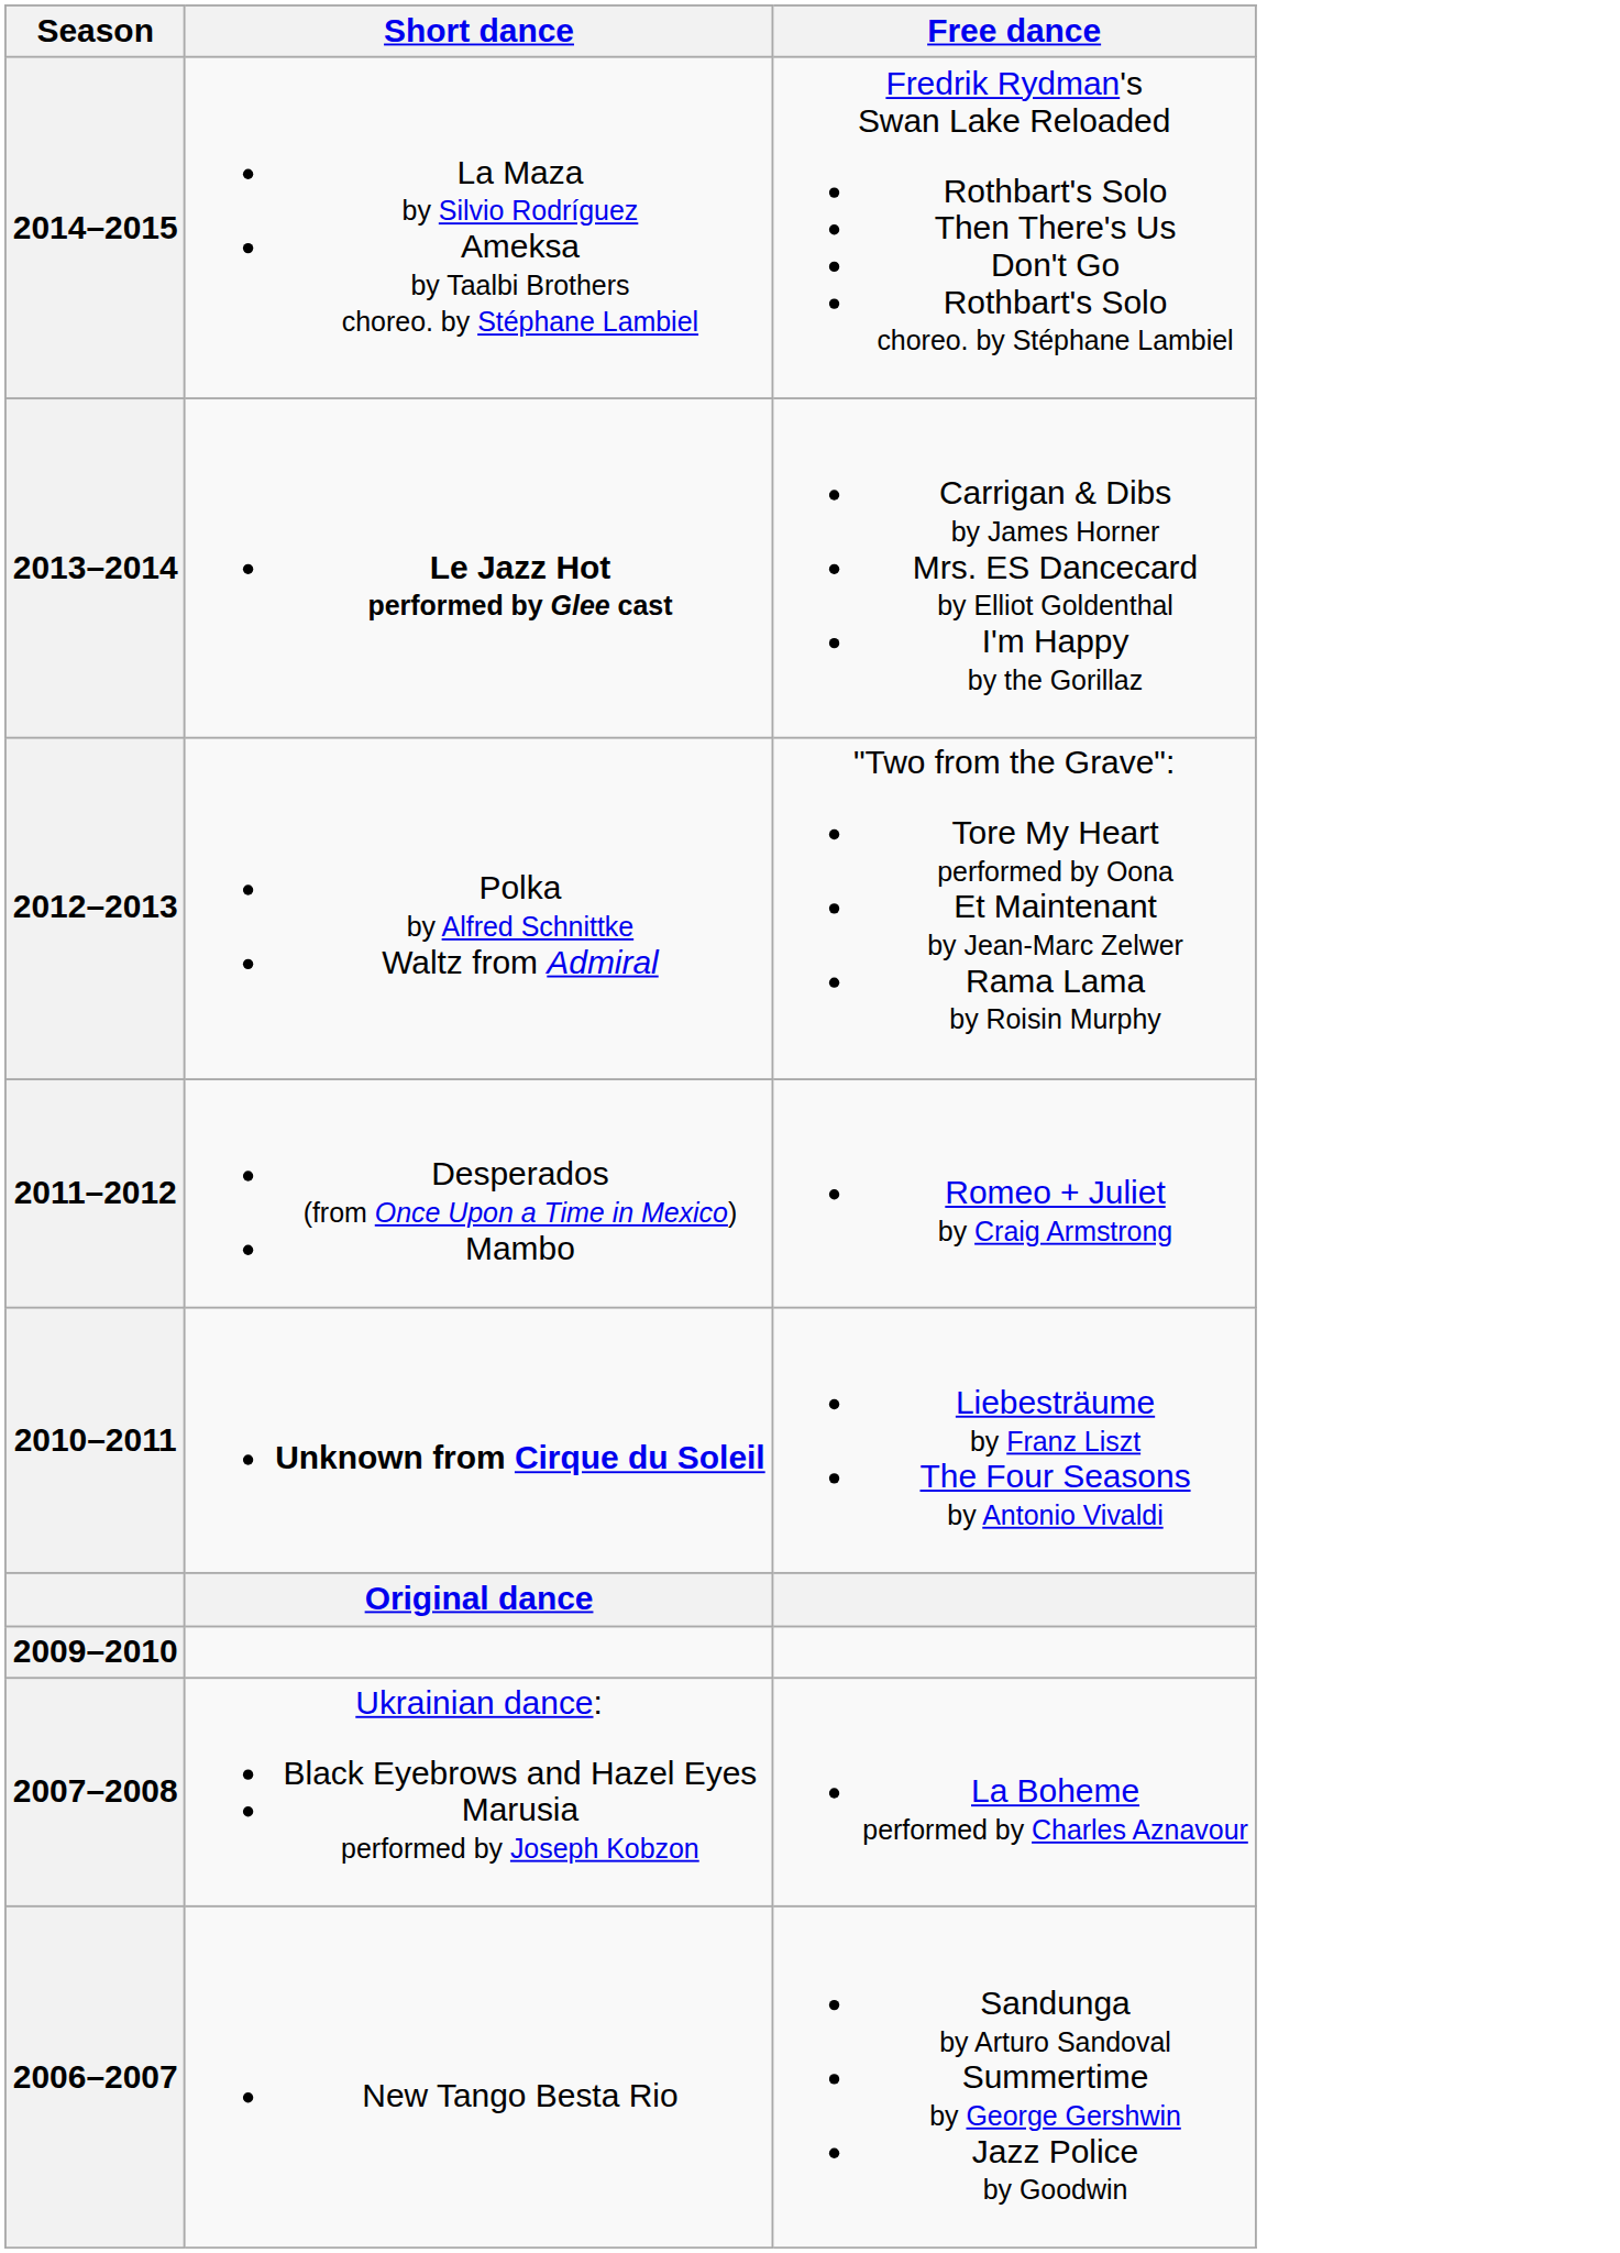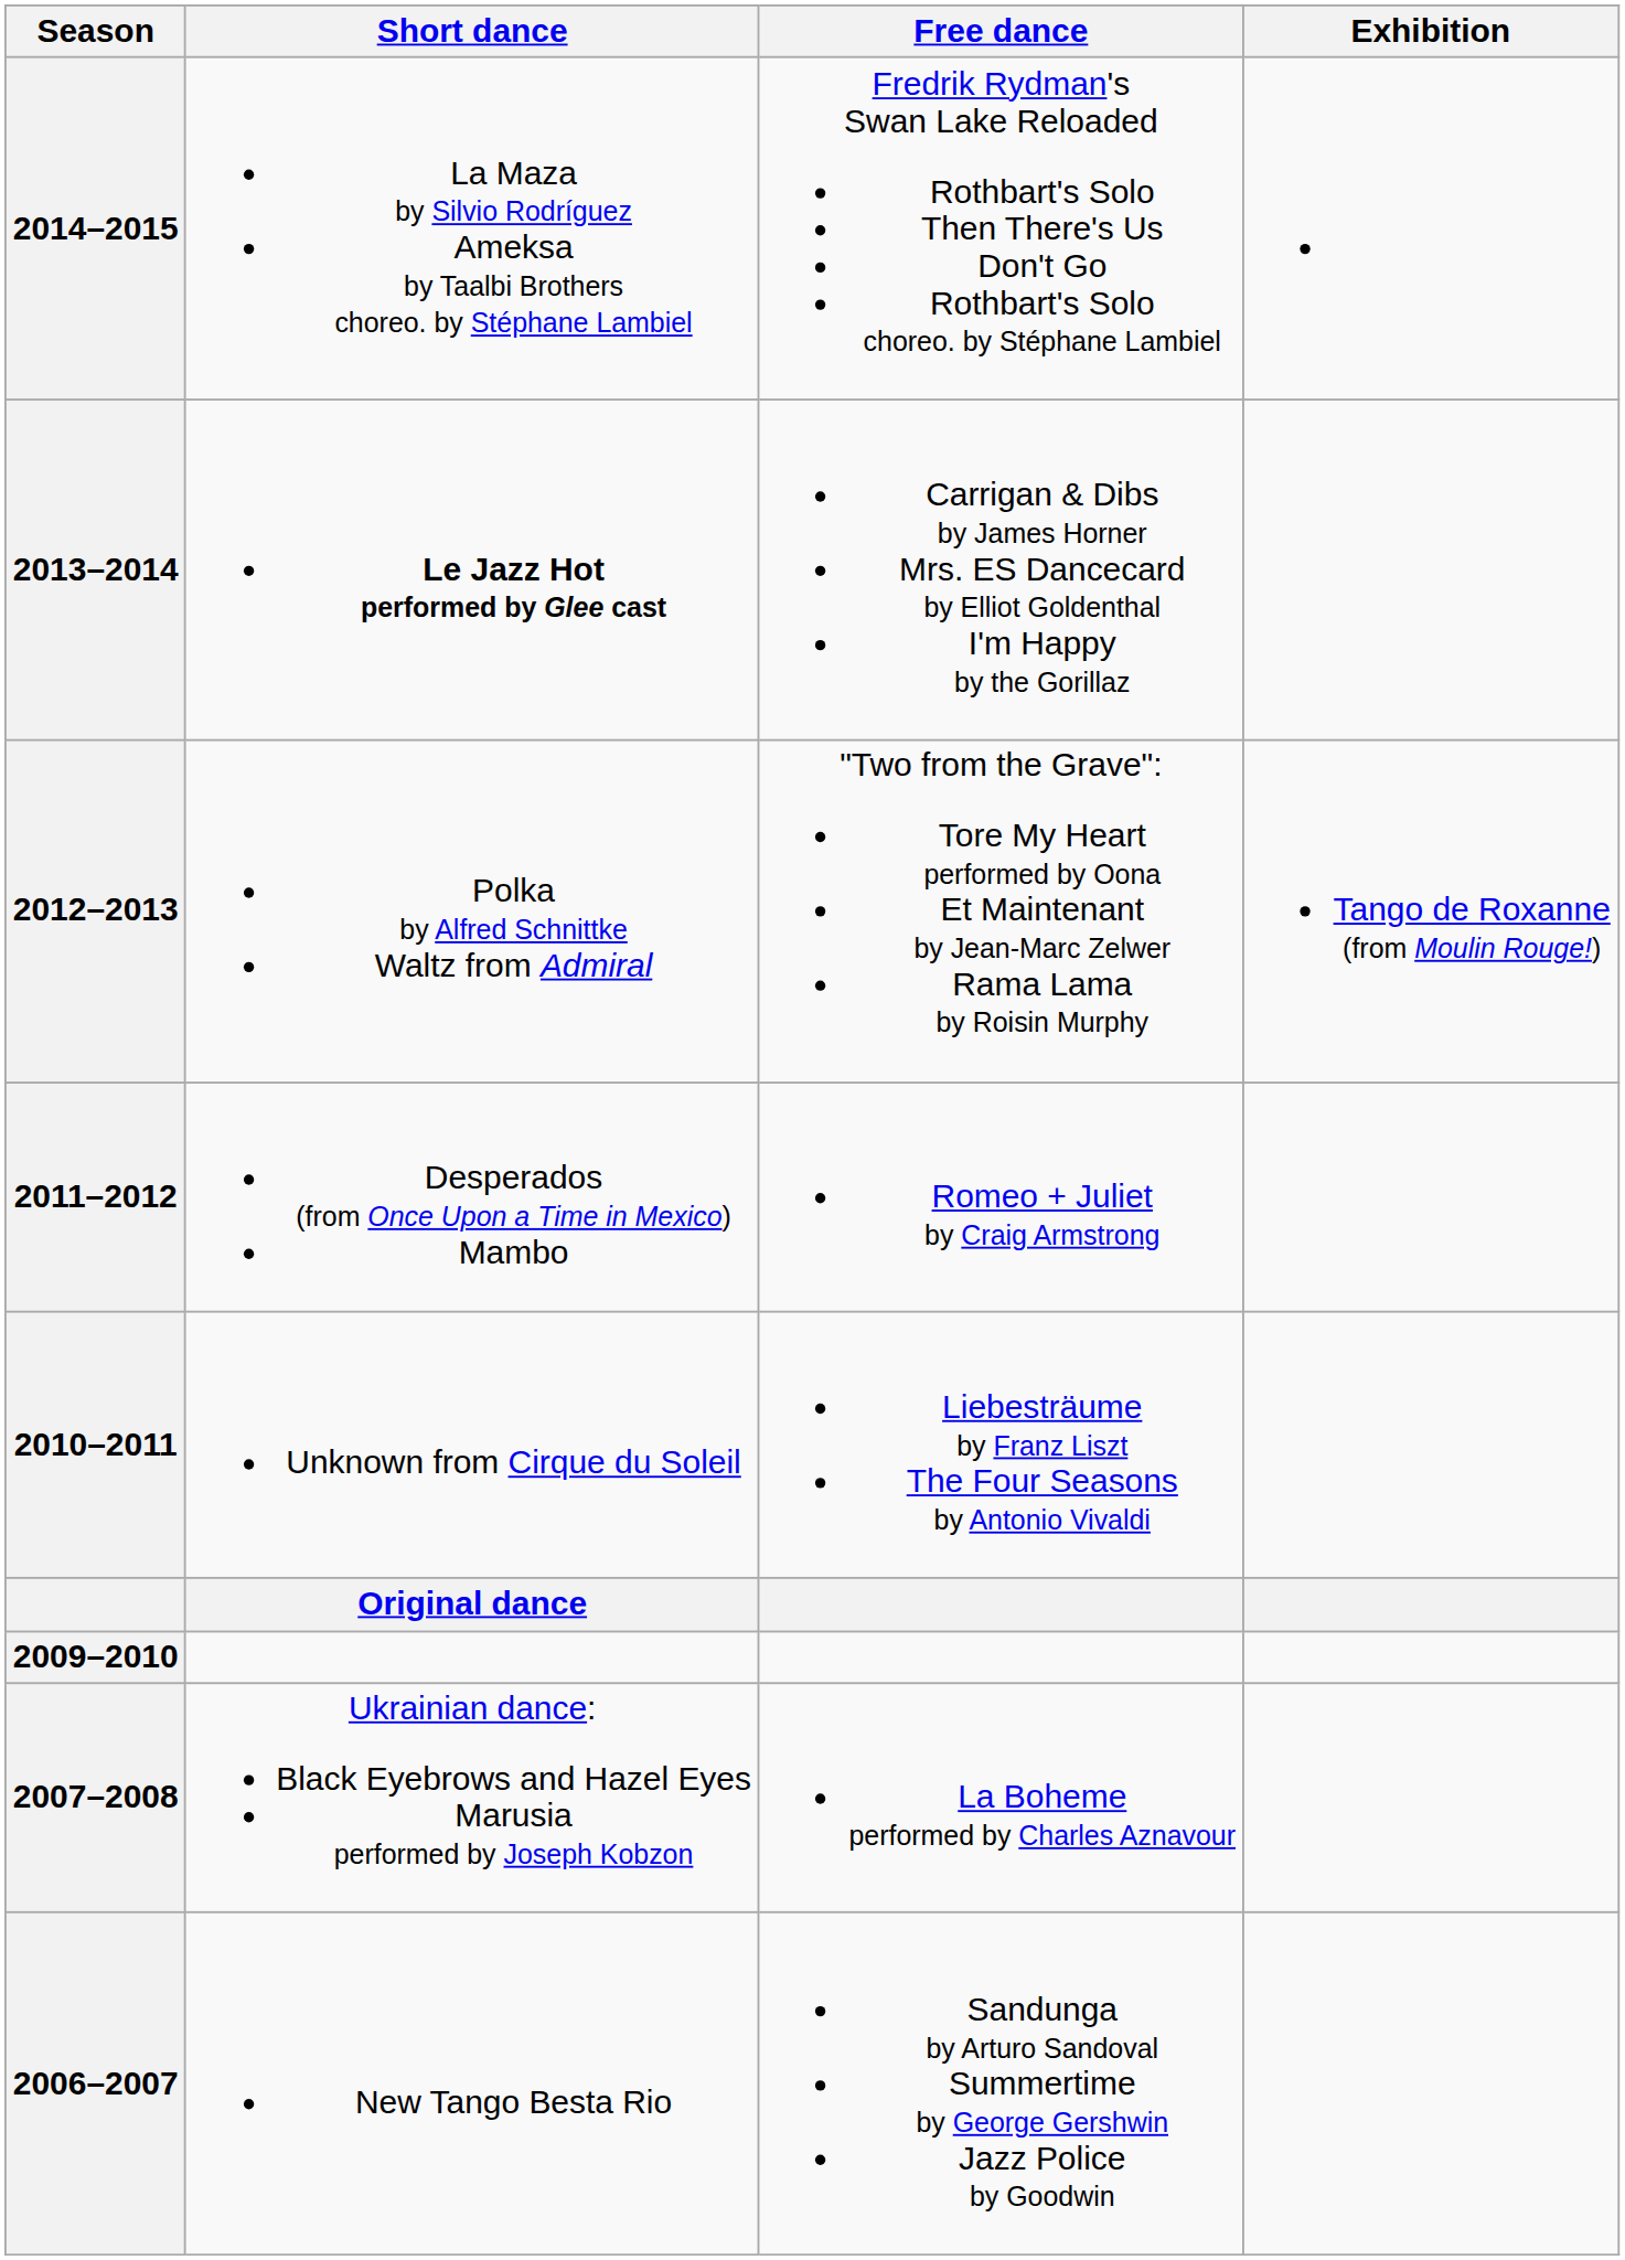 <table class="wikitable" style="text-align:center">
 <tr>
 <th>Season</th>
 <th><a href='#'>Short dance</a></th>
 <th><a href='#'>Free dance</a></th>
+<th>Exhibition</th>
 </tr>
 <tr>
 <th>2014–2015 <br> </th>
 <td><br><ul><li>La Maza <br><small> by <a href='#'>Silvio Rodríguez</a> </small></li><li>Ameksa <br><small> by Taalbi Brothers <br> choreo. by <a href='#'>Stéphane Lambiel</a> </small></li></ul></td>
 <td><a href='#'>Fredrik Rydman</a>'s <br> Swan Lake Reloaded<br><ul><li>Rothbart's Solo</li><li>Then There's Us</li><li>Don't Go</li><li>Rothbart's Solo <br><small> choreo. by Stéphane Lambiel </small></li></ul></td>
+<td><br><ul><li></li></ul></td>
 </tr>
 <tr>
 <th>2013–2014 <br> </th>
 <td><strong><br><ul><li>Le Jazz Hot <br><small> performed by <em>Glee</em> cast </small></li></ul></strong></td>
 <td><br><ul><li>Carrigan & Dibs <br><small> by James Horner </small></li><li>Mrs. ES Dancecard <br><small> by Elliot Goldenthal </small></li><li>I'm Happy <br><small> by the Gorillaz </small></li></ul></td>
+<td></td>
 </tr>
 <tr>
 <th>2012–2013 <br> </th>
 <td><br><ul><li>Polka <br><small> by <a href='#'>Alfred Schnittke</a> </small></li><li>Waltz from <em><a href='#'>Admiral</a></em></li></ul></td>
 <td>"Two from the Grave":<br><ul><li>Tore My Heart <br><small> performed by Oona </small></li><li>Et Maintenant <br><small> by Jean-Marc Zelwer </small></li><li>Rama Lama <br><small> by Roisin Murphy </small></li></ul></td>
+<td><br><ul><li><a href='#'>Tango de Roxanne</a> <br><small> (from <em><a href='#'>Moulin Rouge!</a></em>) </small></li></ul></td>
 </tr>
 <tr>
 <th>2011–2012 <br> </th>
 <td><br><ul><li>Desperados <br><small> (from <em><a href='#'>Once Upon a Time in Mexico</a></em>) </small></li><li>Mambo</li></ul></td>
 <td><br><ul><li><a href='#'>Romeo + Juliet</a> <br><small> by <a href='#'>Craig Armstrong</a> </small></li></ul></td>
+<td></td>
 </tr>
 <tr>
 <th>2010–2011 <br> </th>
-<td><strong><br><ul><li>Unknown from <a href='#'>Cirque du Soleil</a></li></ul></strong></td>
+<td><br><ul><li>Unknown from <a href='#'>Cirque du Soleil</a></li></ul></td>
 <td><br><ul><li><a href='#'>Liebesträume</a> <br><small> by <a href='#'>Franz Liszt</a> </small></li><li><a href='#'>The Four Seasons</a> <br><small> by <a href='#'>Antonio Vivaldi</a></small></li></ul></td>
+<td></td>
 </tr>
 <tr>
 <th></th>
 <th><a href='#'>Original dance</a></th>
 <th></th>
+<th></th>
 </tr>
 <tr>
 <th>2009–2010</th>
+<td></td>
 <td></td>
 <td></td>
 </tr>
 <tr>
 <th>2007–2008 <br> </th>
 <td><a href='#'>Ukrainian dance</a>:<br><ul><li>Black Eyebrows and Hazel Eyes</li><li>Marusia <br><small> performed by <a href='#'>Joseph Kobzon</a> </small></li></ul></td>
 <td><br><ul><li><a href='#'>La Boheme</a> <br><small> performed by <a href='#'>Charles Aznavour</a> </small></li></ul></td>
+<td></td>
 </tr>
 <tr>
 <th>2006–2007 <br> </th>
 <td><br><ul><li>New Tango Besta Rio</li></ul></td>
 <td><br><ul><li>Sandunga <br><small> by Arturo Sandoval </small></li><li>Summertime <br><small> by <a href='#'>George Gershwin</a> </small></li><li>Jazz Police <br><small> by Goodwin </small></li></ul></td>
+<td></td>
 </tr>
 </table>
